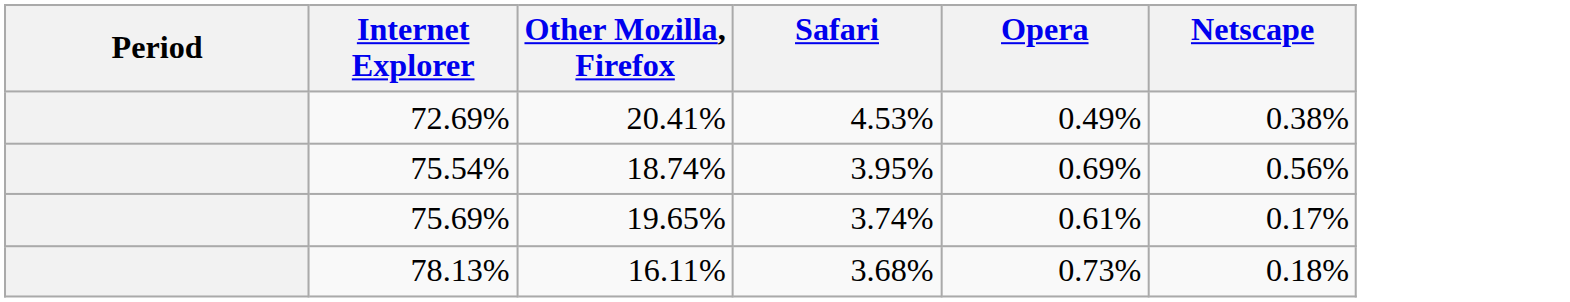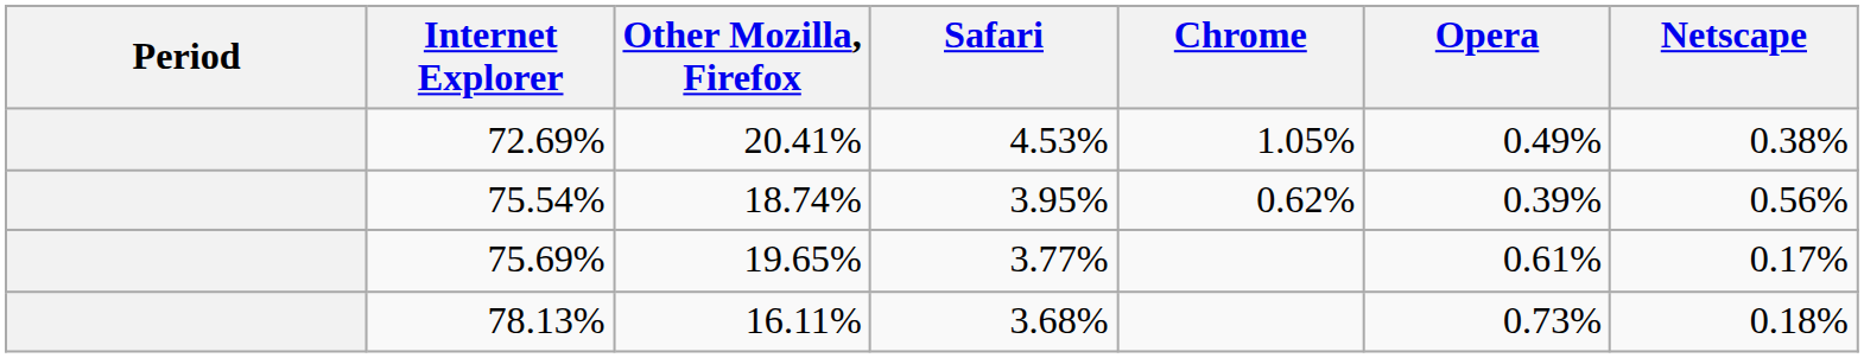 <table class="wikitable plainrowheaders sortable" style="text-align:right;white-space:nowrap">
 <tr>
 <th scope="col" style="width:9em">Period<br></th>
 <th scope="col" style="width:6em"><a href='#'>Internet<br>Explorer</a><br></th>
 <th scope="col" style="width:6em"><a href='#'>Other Mozilla</a>, <br><a href='#'>Firefox</a><br></th>
 <th scope="col" style="width:6em"><a href='#'>Safari</a><br><br></th>
+<th scope="col" style="width:6em"><a href='#'>Chrome</a><br><br></th>
 <th scope="col" style="width:6em"><a href='#'>Opera</a><br><br></th>
 <th scope="col" style="width:6em"><a href='#'>Netscape</a><br><br></th>
 </tr>
 <tr>
 <th scope="row" style="text-align:right;"> </th>
 <td>72.69%</td>
 <td>20.41%</td>
 <td>4.53%</td>
+<td>1.05%</td>
 <td>0.49%</td>
 <td>0.38%</td>
 </tr>
 <tr>
 <th scope="row" style="text-align:right;"> </th>
 <td>75.54%</td>
 <td>18.74%</td>
 <td>3.95%</td>
-<td>0.69%</td>
+<td>0.62%</td>
+<td>0.39%</td>
 <td>0.56%</td>
 </tr>
 <tr>
 <th scope="row" style="text-align:right;"> </th>
 <td>75.69%</td>
 <td>19.65%</td>
-<td>3.74%</td>
+<td>3.77%</td>
+<td></td>
 <td>0.61%</td>
 <td>0.17%</td>
 </tr>
 <tr>
 <th scope="row" style="text-align:right;"> </th>
 <td>78.13%</td>
 <td>16.11%</td>
 <td>3.68%</td>
+<td></td>
 <td>0.73%</td>
 <td>0.18%</td>
 </tr>
 </table>
